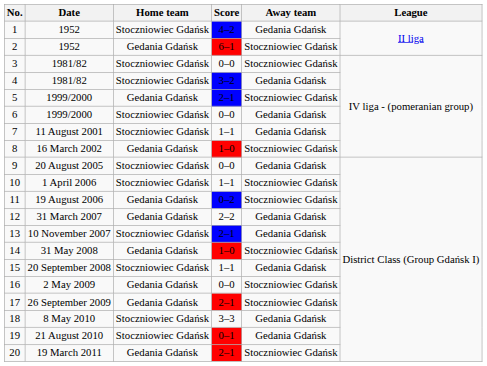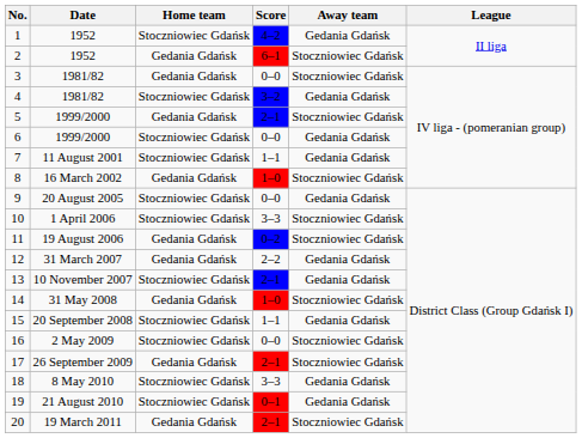 <table class="wikitable" style="text-align: center">
 <tr>
 <th>No.</th>
 <th>Date</th>
 <th>Home team</th>
 <th>Score</th>
 <th>Away team</th>
 <th>League</th>
 </tr>
 <tr>
 <td>1</td>
 <td>1952</td>
 <td>Stoczniowiec Gdańsk</td>
 <td bgcolor=blue><span>4–2</span></td>
 <td>Gedania Gdańsk</td>
 <td rowspan=2><a href='#'>II liga</a></td>
 </tr>
 <tr>
 <td>2</td>
 <td>1952</td>
 <td>Gedania Gdańsk</td>
 <td bgcolor=red><span>6–1</span></td>
 <td>Stoczniowiec Gdańsk</td>
 </tr>
 <tr>
 <td>3</td>
 <td>1981/82</td>
-<td>Stoczniowiec Gdańsk</td>
+<td>Gedania Gdańsk</td>
 <td>0–0</td>
 <td>Stoczniowiec Gdańsk</td>
 <td rowspan=6>IV liga - (pomeranian group)</td>
 </tr>
 <tr>
 <td>4</td>
 <td>1981/82</td>
 <td>Stoczniowiec Gdańsk</td>
 <td bgcolor=blue><span>3–2</span></td>
 <td>Gedania Gdańsk</td>
 </tr>
 <tr>
 <td>5</td>
 <td>1999/2000</td>
 <td>Gedania Gdańsk</td>
 <td bgcolor=blue><span>2–1</span></td>
 <td>Stoczniowiec Gdańsk</td>
 </tr>
 <tr>
 <td>6</td>
 <td>1999/2000</td>
 <td>Stoczniowiec Gdańsk</td>
 <td>0–0</td>
 <td>Gedania Gdańsk</td>
 </tr>
 <tr>
 <td>7</td>
 <td>11 August 2001</td>
 <td>Stoczniowiec Gdańsk</td>
 <td>1–1</td>
 <td>Gedania Gdańsk</td>
 </tr>
 <tr>
 <td>8</td>
 <td>16 March 2002</td>
 <td>Gedania Gdańsk</td>
 <td bgcolor=red><span>1–0</span></td>
 <td>Stoczniowiec Gdańsk</td>
 </tr>
 <tr>
 <td>9</td>
 <td>20 August 2005</td>
 <td>Stoczniowiec Gdańsk</td>
 <td>0–0</td>
 <td>Gedania Gdańsk</td>
 <td rowspan=12>District Class (Group Gdańsk I) </td>
 </tr>
 <tr>
 <td>10</td>
 <td>1 April 2006</td>
 <td>Stoczniowiec Gdańsk</td>
-<td>1–1</td>
+<td>3–3</td>
 <td>Stoczniowiec Gdańsk</td>
 </tr>
 <tr>
 <td>11</td>
 <td>19 August 2006</td>
 <td>Gedania Gdańsk</td>
 <td bgcolor=blue><span>0–2</span></td>
 <td>Stoczniowiec Gdańsk</td>
 </tr>
 <tr>
 <td>12</td>
 <td>31 March 2007</td>
 <td>Gedania Gdańsk</td>
 <td>2–2</td>
 <td>Gedania Gdańsk</td>
 </tr>
 <tr>
 <td>13</td>
 <td>10 November 2007</td>
 <td>Stoczniowiec Gdańsk</td>
 <td bgcolor=blue><span>2–1</span></td>
 <td>Gedania Gdańsk</td>
 </tr>
 <tr>
 <td>14</td>
 <td>31 May 2008</td>
 <td>Gedania Gdańsk</td>
 <td bgcolor=red><span>1–0</span></td>
 <td>Stoczniowiec Gdańsk</td>
 </tr>
 <tr>
 <td>15</td>
 <td>20 September 2008</td>
 <td>Stoczniowiec Gdańsk</td>
 <td>1–1</td>
 <td>Gedania Gdańsk</td>
 </tr>
 <tr>
 <td>16</td>
 <td>2 May 2009</td>
-<td>Gedania Gdańsk</td>
+<td>Stoczniowiec Gdańsk</td>
 <td>0–0</td>
 <td>Stoczniowiec Gdańsk</td>
 </tr>
 <tr>
 <td>17</td>
 <td>26 September 2009</td>
 <td>Gedania Gdańsk</td>
 <td bgcolor=red><span>2–1</span></td>
 <td>Stoczniowiec Gdańsk</td>
 </tr>
 <tr>
 <td>18</td>
 <td>8 May 2010</td>
 <td>Stoczniowiec Gdańsk</td>
 <td>3–3</td>
 <td>Gedania Gdańsk</td>
 </tr>
 <tr>
 <td>19</td>
 <td>21 August 2010</td>
 <td>Stoczniowiec Gdańsk</td>
 <td bgcolor=red><span>0–1</span></td>
 <td>Gedania Gdańsk</td>
 </tr>
 <tr>
 <td>20</td>
 <td>19 March 2011</td>
 <td>Gedania Gdańsk</td>
 <td bgcolor=red><span>2–1</span></td>
 <td>Stoczniowiec Gdańsk</td>
 </tr>
 </table>
